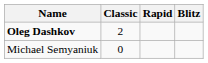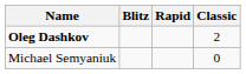 <table class="wikitable">
 <tr>
 <th>Name</th>
+<th>Blitz</th>
+<th>Rapid</th>
 <th>Classic</th>
-<th>Rapid</th>
-<th>Blitz</th>
 </tr>
 <tr align="center">
 <td align="left"><strong> Oleg Dashkov</strong></td>
-<td>2</td>
 <td></td>
 <td></td>
+<td>2</td>
 </tr>
 <tr align="center">
 <td align="left"> Michael Semyaniuk</td>
-<td>0</td>
 <td></td>
 <td></td>
+<td>0</td>
 </tr>
 </table>
